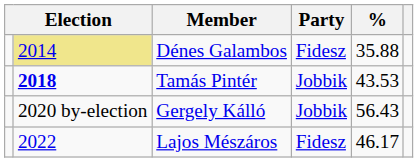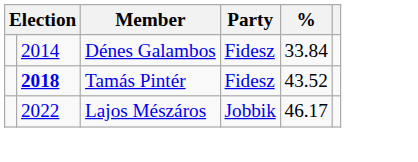 <table class=wikitable>
 <tr>
 <th colspan=2>Election</th>
 <th>Member</th>
 <th>Party</th>
 <th>%</th>
 <th></th>
 </tr>
 <tr>
 <td bgcolor=></td>
-<td style="background: khaki;"><a href='#'>2014</a></td>
+<td><a href='#'>2014</a></td>
 <td><a href='#'>Dénes Galambos</a></td>
 <td><a href='#'>Fidesz</a></td>
-<td align=right>35.88</td>
+<td align=right>33.84</td>
 <td align=center></td>
 </tr>
 <tr>
 <td bgcolor=></td>
 <td><strong><a href='#'>2018</a></strong></td>
 <td><a href='#'>Tamás Pintér</a></td>
-<td><a href='#'>Jobbik</a></td>
-<td align=right>43.53</td>
-<td align=center></td>
-</tr>
-<tr>
-<td bgcolor=></td>
-<td>2020 by-election</td>
-<td><a href='#'>Gergely Kálló</a></td>
-<td><a href='#'>Jobbik</a></td>
-<td align=right>56.43</td>
+<td><a href='#'>Fidesz</a></td>
+<td align=right>43.52</td>
 <td align=center></td>
 </tr>
 <tr>
 <td bgcolor=></td>
 <td><a href='#'>2022</a></td>
 <td><a href='#'>Lajos Mészáros</a></td>
-<td><a href='#'>Fidesz</a></td>
+<td><a href='#'>Jobbik</a></td>
 <td align=right>46.17</td>
 <td align=center></td>
 </tr>
 </table>
